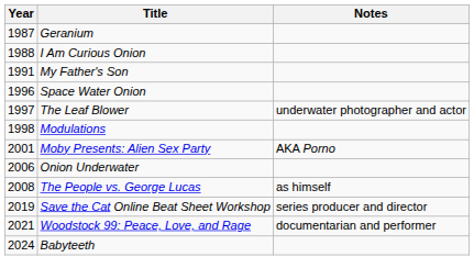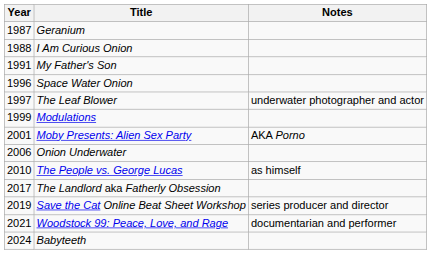 <table class="wikitable sortable">
 <tr>
 <th>Year</th>
 <th>Title</th>
 <th>Notes</th>
 </tr>
 <tr>
 <td>1987</td>
 <td><em>Geranium</em></td>
 <td></td>
 </tr>
 <tr>
 <td>1988</td>
 <td><em>I Am Curious Onion</em></td>
 <td></td>
 </tr>
 <tr>
 <td>1991</td>
 <td><em>My Father's Son</em></td>
 <td></td>
 </tr>
 <tr>
 <td>1996</td>
 <td><em>Space Water Onion</em></td>
 <td></td>
 </tr>
 <tr>
 <td>1997</td>
 <td><em>The Leaf Blower</em></td>
 <td>underwater photographer and actor</td>
 </tr>
 <tr>
-<td>1998</td>
+<td>1999</td>
 <td><em><a href='#'>Modulations</a></em></td>
 <td></td>
 </tr>
 <tr>
 <td>2001</td>
 <td><em><a href='#'>Moby Presents: Alien Sex Party</a></em></td>
 <td>AKA <em>Porno</em></td>
 </tr>
 <tr>
 <td>2006</td>
 <td><em>Onion Underwater</em></td>
 <td></td>
 </tr>
 <tr>
-<td>2008</td>
+<td>2010</td>
 <td><em><a href='#'>The People vs. George Lucas</a></em></td>
 <td>as himself</td>
+</tr>
+<tr>
+<td>2017</td>
+<td><em>The Landlord</em> aka <em>Fatherly Obsession</em></td>
+<td></td>
 </tr>
 <tr>
 <td>2019</td>
 <td><em><a href='#'>Save the Cat</a> Online Beat Sheet Workshop</em></td>
 <td>series producer and director</td>
 </tr>
 <tr>
 <td>2021</td>
 <td><em><a href='#'>Woodstock 99: Peace, Love, and Rage</a></em></td>
 <td>documentarian and performer</td>
 </tr>
 <tr>
 <td>2024</td>
 <td><em>Babyteeth</em></td>
 <td></td>
 </tr>
 </table>
